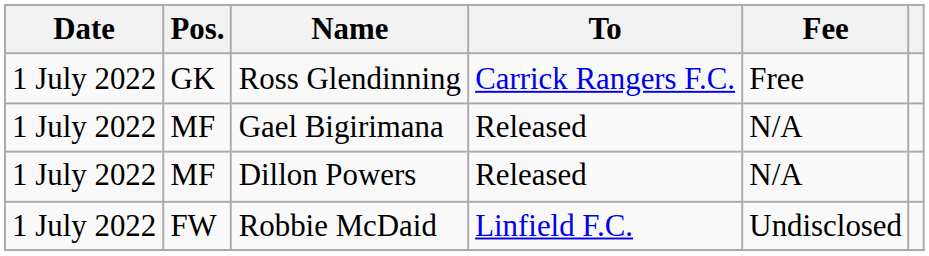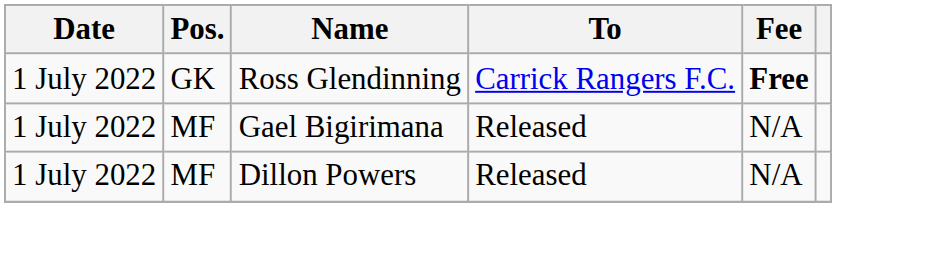 <table class="wikitable">
 <tr>
 <th>Date</th>
 <th>Pos.</th>
 <th>Name</th>
 <th>To</th>
 <th>Fee</th>
 <th></th>
 </tr>
 <tr>
 <td>1 July 2022</td>
 <td>GK</td>
 <td> Ross Glendinning</td>
 <td><a href='#'>Carrick Rangers F.C.</a></td>
-<td>Free</td>
+<td><strong>Free</strong></td>
 <td></td>
 </tr>
 <tr>
 <td>1 July 2022</td>
 <td>MF</td>
 <td> Gael Bigirimana</td>
 <td>Released</td>
 <td>N/A</td>
 <td></td>
 </tr>
 <tr>
 <td>1 July 2022</td>
 <td>MF</td>
 <td> Dillon Powers</td>
 <td>Released</td>
 <td>N/A</td>
 <td></td>
 </tr>
 <tr>
-<td>1 July 2022</td>
-<td>FW</td>
-<td> Robbie McDaid</td>
-<td><a href='#'>Linfield F.C.</a></td>
-<td>Undisclosed</td>
-<td></td>
-</tr>
-<tr>
 </tr>
 </table>
